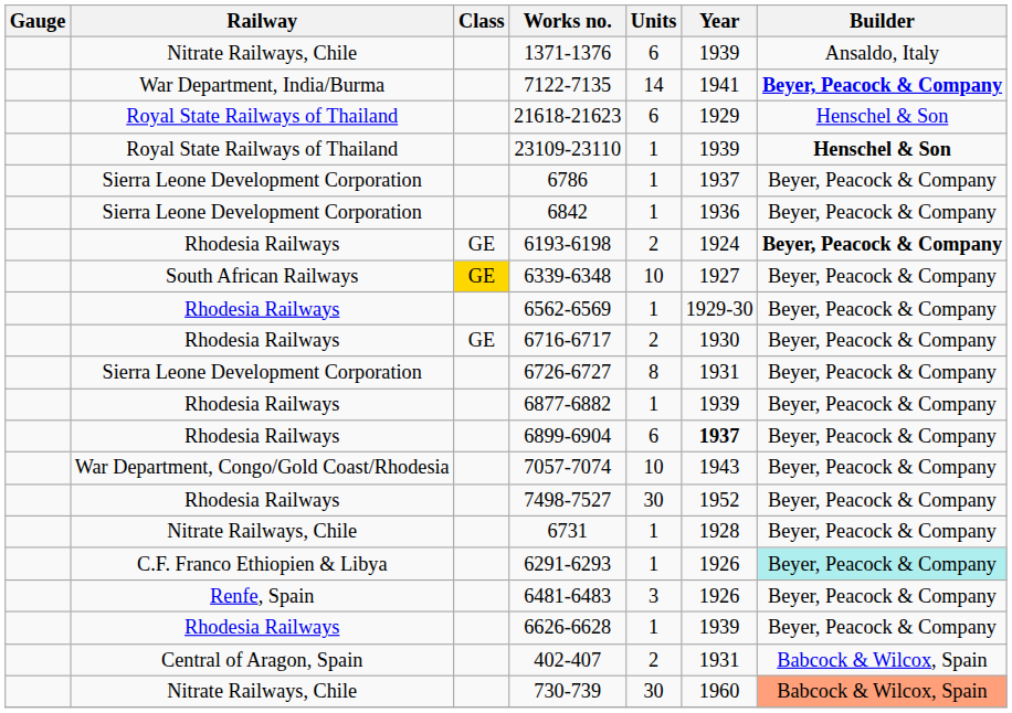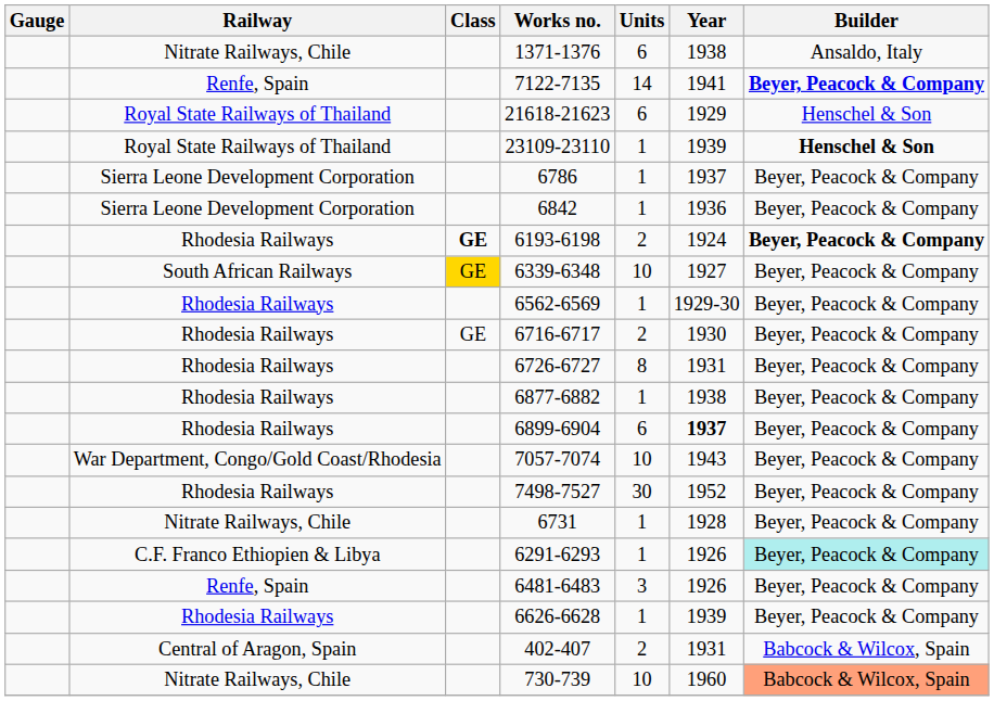 <table class="wikitable collapsible collapsed sortable" style="margin:0.5em auto; font-size:100%;text-align:center">
 <tr>
 <th>Gauge</th>
 <th>Railway</th>
 <th>Class</th>
 <th>Works no.</th>
 <th>Units</th>
 <th>Year</th>
 <th>Builder</th>
 </tr>
 <tr>
 <td></td>
 <td>Nitrate Railways, Chile</td>
 <td></td>
 <td>1371-1376</td>
 <td>6</td>
-<td>1939</td>
+<td>1938</td>
 <td>Ansaldo, Italy</td>
 </tr>
 <tr>
 <td></td>
-<td>War Department, India/Burma</td>
+<td><a href='#'>Renfe</a>, Spain</td>
 <td></td>
 <td>7122-7135</td>
 <td>14</td>
 <td>1941</td>
 <td><strong><a href='#'>Beyer, Peacock & Company</a></strong></td>
 </tr>
 <tr>
 <td></td>
 <td><a href='#'>Royal State Railways of Thailand</a></td>
 <td></td>
 <td>21618-21623</td>
 <td>6</td>
 <td>1929</td>
 <td><a href='#'>Henschel & Son</a></td>
 </tr>
 <tr>
 <td></td>
 <td>Royal State Railways of Thailand</td>
 <td></td>
 <td>23109-23110</td>
 <td>1</td>
 <td>1939</td>
 <td><strong>Henschel & Son</strong></td>
 </tr>
 <tr>
 <td></td>
 <td>Sierra Leone Development Corporation</td>
 <td></td>
 <td>6786</td>
 <td>1</td>
 <td>1937</td>
 <td>Beyer, Peacock & Company</td>
 </tr>
 <tr>
 <td></td>
 <td>Sierra Leone Development Corporation</td>
 <td></td>
 <td>6842</td>
 <td>1</td>
 <td>1936</td>
 <td>Beyer, Peacock & Company</td>
 </tr>
 <tr>
 <td></td>
 <td>Rhodesia Railways</td>
-<td>GE</td>
+<td><strong>GE</strong></td>
 <td>6193-6198</td>
 <td>2</td>
 <td>1924</td>
 <td><strong>Beyer, Peacock & Company</strong></td>
 </tr>
 <tr>
 <td></td>
 <td>South African Railways</td>
 <td style="background: gold;">GE</td>
 <td>6339-6348</td>
 <td>10</td>
 <td>1927</td>
 <td>Beyer, Peacock & Company</td>
 </tr>
 <tr>
 <td></td>
 <td><a href='#'>Rhodesia Railways</a></td>
 <td></td>
 <td>6562-6569</td>
 <td>1</td>
 <td>1929-30</td>
 <td>Beyer, Peacock & Company</td>
 </tr>
 <tr>
 <td></td>
 <td>Rhodesia Railways</td>
 <td>GE</td>
 <td>6716-6717</td>
 <td>2</td>
 <td>1930</td>
 <td>Beyer, Peacock & Company</td>
 </tr>
 <tr>
 <td></td>
-<td>Sierra Leone Development Corporation</td>
+<td>Rhodesia Railways</td>
 <td></td>
 <td>6726-6727</td>
 <td>8</td>
 <td>1931</td>
 <td>Beyer, Peacock & Company</td>
 </tr>
 <tr>
 <td></td>
 <td>Rhodesia Railways</td>
 <td></td>
 <td>6877-6882</td>
 <td>1</td>
-<td>1939</td>
+<td>1938</td>
 <td>Beyer, Peacock & Company</td>
 </tr>
 <tr>
 <td></td>
 <td>Rhodesia Railways</td>
 <td></td>
 <td>6899-6904</td>
 <td>6</td>
 <td><strong>1937</strong></td>
 <td>Beyer, Peacock & Company</td>
 </tr>
 <tr>
 <td></td>
 <td>War Department, Congo/Gold Coast/Rhodesia</td>
 <td></td>
 <td>7057-7074</td>
 <td>10</td>
 <td>1943</td>
 <td>Beyer, Peacock & Company</td>
 </tr>
 <tr>
 <td></td>
 <td>Rhodesia Railways</td>
 <td></td>
 <td>7498-7527</td>
 <td>30</td>
 <td>1952</td>
 <td>Beyer, Peacock & Company</td>
 </tr>
 <tr>
 <td></td>
 <td>Nitrate Railways, Chile</td>
 <td></td>
 <td>6731</td>
 <td>1</td>
 <td>1928</td>
 <td>Beyer, Peacock & Company</td>
 </tr>
 <tr>
 <td></td>
 <td>C.F. Franco Ethiopien & Libya</td>
 <td></td>
 <td>6291-6293</td>
 <td>1</td>
 <td>1926</td>
 <td style="background: paleturquoise;">Beyer, Peacock & Company</td>
 </tr>
 <tr>
 <td></td>
 <td><a href='#'>Renfe</a>, Spain</td>
 <td></td>
 <td>6481-6483</td>
 <td>3</td>
 <td>1926</td>
 <td>Beyer, Peacock & Company</td>
 </tr>
 <tr>
 <td></td>
 <td><a href='#'>Rhodesia Railways</a></td>
 <td></td>
 <td>6626-6628</td>
 <td>1</td>
 <td>1939</td>
 <td>Beyer, Peacock & Company</td>
 </tr>
 <tr>
 <td></td>
 <td>Central of Aragon, Spain</td>
 <td></td>
 <td>402-407</td>
 <td>2</td>
 <td>1931</td>
 <td><a href='#'>Babcock & Wilcox</a>, Spain</td>
 </tr>
 <tr>
 <td></td>
 <td>Nitrate Railways, Chile</td>
 <td></td>
 <td>730-739</td>
-<td>30</td>
+<td>10</td>
 <td>1960</td>
 <td style="background: lightsalmon;">Babcock & Wilcox, Spain</td>
 </tr>
 <tr>
 </tr>
 </table>
